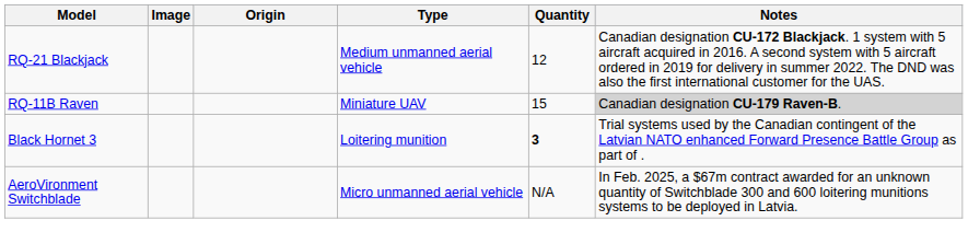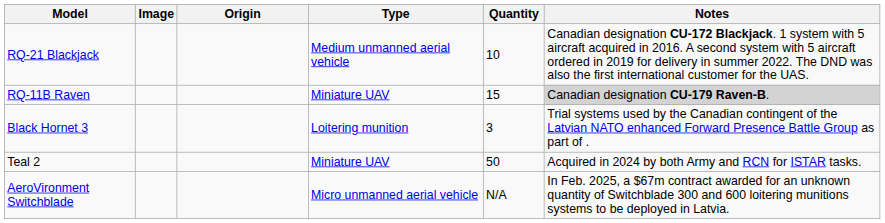 <table class="wikitable" width="90%">
 <tr bgcolor="aabccc">
 <th width="15%">Model</th>
 <th>Image</th>
 <th width="15%">Origin</th>
 <th width="20%">Type</th>
 <th width="7%">Quantity</th>
 <th>Notes</th>
 </tr>
 <tr>
 <td><a href='#'>RQ-21 Blackjack</a></td>
 <td></td>
 <td></td>
 <td><a href='#'>Medium unmanned aerial vehicle</a></td>
-<td>12</td>
+<td>10</td>
 <td>Canadian designation <strong>CU-172 Blackjack</strong>. 1 system with 5 aircraft acquired in 2016. A second system with 5 aircraft ordered in 2019 for delivery in summer 2022. The DND was also the first international customer for the UAS.</td>
 </tr>
 <tr>
 <td><a href='#'>RQ-11B Raven</a></td>
 <td></td>
 <td></td>
 <td><a href='#'>Miniature UAV</a></td>
 <td>15</td>
 <td style="background: lightgrey;">Canadian designation <strong>CU-179 Raven-B</strong>.</td>
 </tr>
 <tr>
 <td><a href='#'>Black Hornet 3</a></td>
 <td></td>
 <td></td>
 <td><a href='#'>Loitering munition</a></td>
-<td><strong>3</strong></td>
+<td>3</td>
 <td>Trial systems used by the Canadian contingent of the <a href='#'>Latvian NATO enhanced Forward Presence Battle Group</a> as part of .</td>
+</tr>
+<tr>
+<td>Teal 2</td>
+<td></td>
+<td></td>
+<td><a href='#'>Miniature UAV</a></td>
+<td>50</td>
+<td>Acquired in 2024 by both Army and <a href='#'>RCN</a> for <a href='#'>ISTAR</a> tasks.</td>
 </tr>
 <tr>
 <td><a href='#'>AeroVironment Switchblade</a></td>
 <td></td>
 <td></td>
 <td><a href='#'>Micro unmanned aerial vehicle</a></td>
 <td>N/A</td>
 <td>In Feb. 2025, a $67m contract awarded for an unknown quantity of Switchblade 300 and 600 loitering munitions systems to be deployed in Latvia.</td>
 </tr>
 </table>
